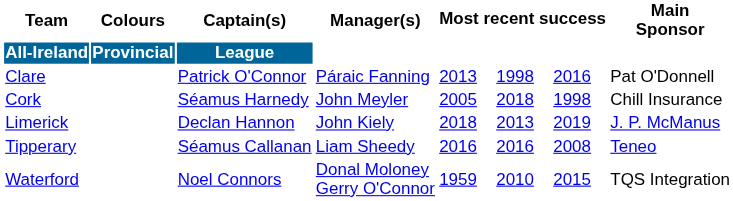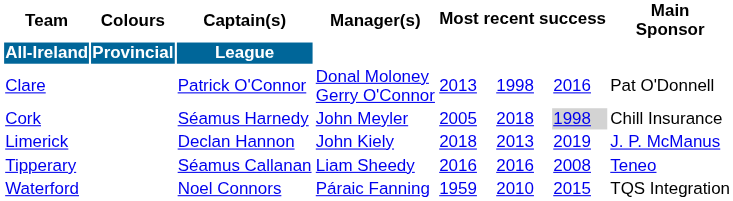 <table cellpadding="1">
 <tr>
 <th rowspan="2">Team</th>
 <th rowspan="2">Colours</th>
 <th rowspan="2">Captain(s)</th>
 <th rowspan="2">Manager(s)</th>
 <th colspan="3">Most recent success</th>
 <th rowspan="2">Main<br>Sponsor</th>
 </tr>
 <tr>
 </tr>
 <tr style="background:#069; color:white;">
 <th>All-Ireland</th>
 <th>Provincial</th>
 <th>League</th>
 </tr>
 <tr>
 <td><a href='#'>Clare</a></td>
 <td></td>
 <td><a href='#'>Patrick O'Connor</a></td>
-<td><a href='#'>Páraic Fanning</a></td>
+<td><a href='#'>Donal Moloney</a><br><a href='#'>Gerry O'Connor</a></td>
 <td><a href='#'>2013</a></td>
 <td><a href='#'>1998</a></td>
 <td><a href='#'>2016</a></td>
 <td>Pat O'Donnell</td>
 </tr>
 <tr>
 <td><a href='#'>Cork</a></td>
 <td></td>
 <td><a href='#'>Séamus Harnedy</a></td>
 <td><a href='#'>John Meyler</a></td>
 <td><a href='#'>2005</a></td>
 <td><a href='#'>2018</a></td>
-<td><a href='#'>1998</a></td>
+<td style="background: lightgrey;"><a href='#'>1998</a></td>
 <td>Chill Insurance</td>
 </tr>
 <tr>
 <td><a href='#'>Limerick</a></td>
 <td></td>
 <td><a href='#'>Declan Hannon</a></td>
 <td><a href='#'>John Kiely</a></td>
 <td><a href='#'>2018</a></td>
 <td><a href='#'>2013</a></td>
 <td><a href='#'>2019</a></td>
 <td><a href='#'>J. P. McManus</a></td>
 </tr>
 <tr>
 <td><a href='#'>Tipperary</a></td>
 <td></td>
 <td><a href='#'>Séamus Callanan</a></td>
 <td><a href='#'>Liam Sheedy</a></td>
 <td><a href='#'>2016</a></td>
 <td><a href='#'>2016</a></td>
 <td><a href='#'>2008</a></td>
 <td><a href='#'>Teneo</a></td>
 </tr>
 <tr>
 <td><a href='#'>Waterford</a></td>
 <td></td>
 <td><a href='#'>Noel Connors</a></td>
-<td><a href='#'>Donal Moloney</a><br><a href='#'>Gerry O'Connor</a></td>
+<td><a href='#'>Páraic Fanning</a></td>
 <td><a href='#'>1959</a></td>
 <td><a href='#'>2010</a></td>
 <td><a href='#'>2015</a></td>
 <td>TQS Integration</td>
 </tr>
 <tr>
 </tr>
 </table>
